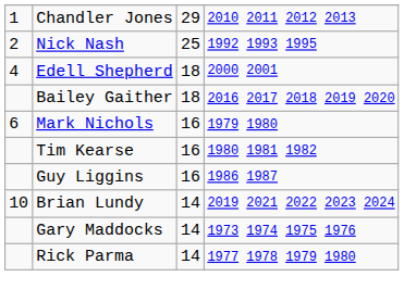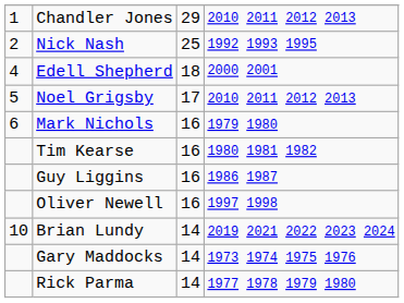 <table class="wikitable">
 <tr>
 </tr>
 <tr>
 <td>1</td>
 <td>Chandler Jones</td>
 <td>29</td>
 <td style="font-size:80%;"><a href='#'>2010</a> <a href='#'>2011</a> <a href='#'>2012</a> <a href='#'>2013</a></td>
 </tr>
 <tr>
 <td>2</td>
 <td><a href='#'>Nick Nash</a></td>
 <td>25</td>
 <td style="font-size:80%;"><a href='#'>1992</a> <a href='#'>1993</a> <a href='#'>1995</a></td>
 </tr>
 <tr>
 <td>4</td>
 <td><a href='#'>Edell Shepherd</a></td>
 <td>18</td>
 <td style="font-size:80%;"><a href='#'>2000</a> <a href='#'>2001</a></td>
 </tr>
 <tr>
-<td></td>
-<td>Bailey Gaither</td>
-<td>18</td>
-<td style="font-size:80%;"><a href='#'>2016</a> <a href='#'>2017</a> <a href='#'>2018</a> <a href='#'>2019</a> <a href='#'>2020</a></td>
+<td>5</td>
+<td><a href='#'>Noel Grigsby</a></td>
+<td>17</td>
+<td style="font-size:80%;"><a href='#'>2010</a> <a href='#'>2011</a> <a href='#'>2012</a> <a href='#'>2013</a></td>
 </tr>
 <tr>
 <td>6</td>
 <td><a href='#'>Mark Nichols</a></td>
 <td>16</td>
 <td style="font-size:80%;"><a href='#'>1979</a> <a href='#'>1980</a></td>
 </tr>
 <tr>
 <td></td>
 <td>Tim Kearse</td>
 <td>16</td>
 <td style="font-size:80%;"><a href='#'>1980</a> <a href='#'>1981</a> <a href='#'>1982</a></td>
 </tr>
 <tr>
 <td></td>
 <td>Guy Liggins</td>
 <td>16</td>
 <td style="font-size:80%;"><a href='#'>1986</a> <a href='#'>1987</a></td>
 </tr>
 <tr>
+<td></td>
+<td>Oliver Newell</td>
+<td>16</td>
+<td style="font-size:80%;"><a href='#'>1997</a> <a href='#'>1998</a></td>
+</tr>
+<tr>
 <td>10</td>
 <td>Brian Lundy</td>
 <td>14</td>
 <td style="font-size:80%;"><a href='#'>2019</a> <a href='#'>2021</a> <a href='#'>2022</a> <a href='#'>2023</a> <a href='#'>2024</a></td>
 </tr>
 <tr>
 <td></td>
 <td>Gary Maddocks</td>
 <td>14</td>
 <td style="font-size:80%;"><a href='#'>1973</a> <a href='#'>1974</a> <a href='#'>1975</a> <a href='#'>1976</a></td>
 </tr>
 <tr>
 <td></td>
 <td>Rick Parma</td>
 <td>14</td>
 <td style="font-size:80%;"><a href='#'>1977</a> <a href='#'>1978</a> <a href='#'>1979</a> <a href='#'>1980</a></td>
 </tr>
 </table>
